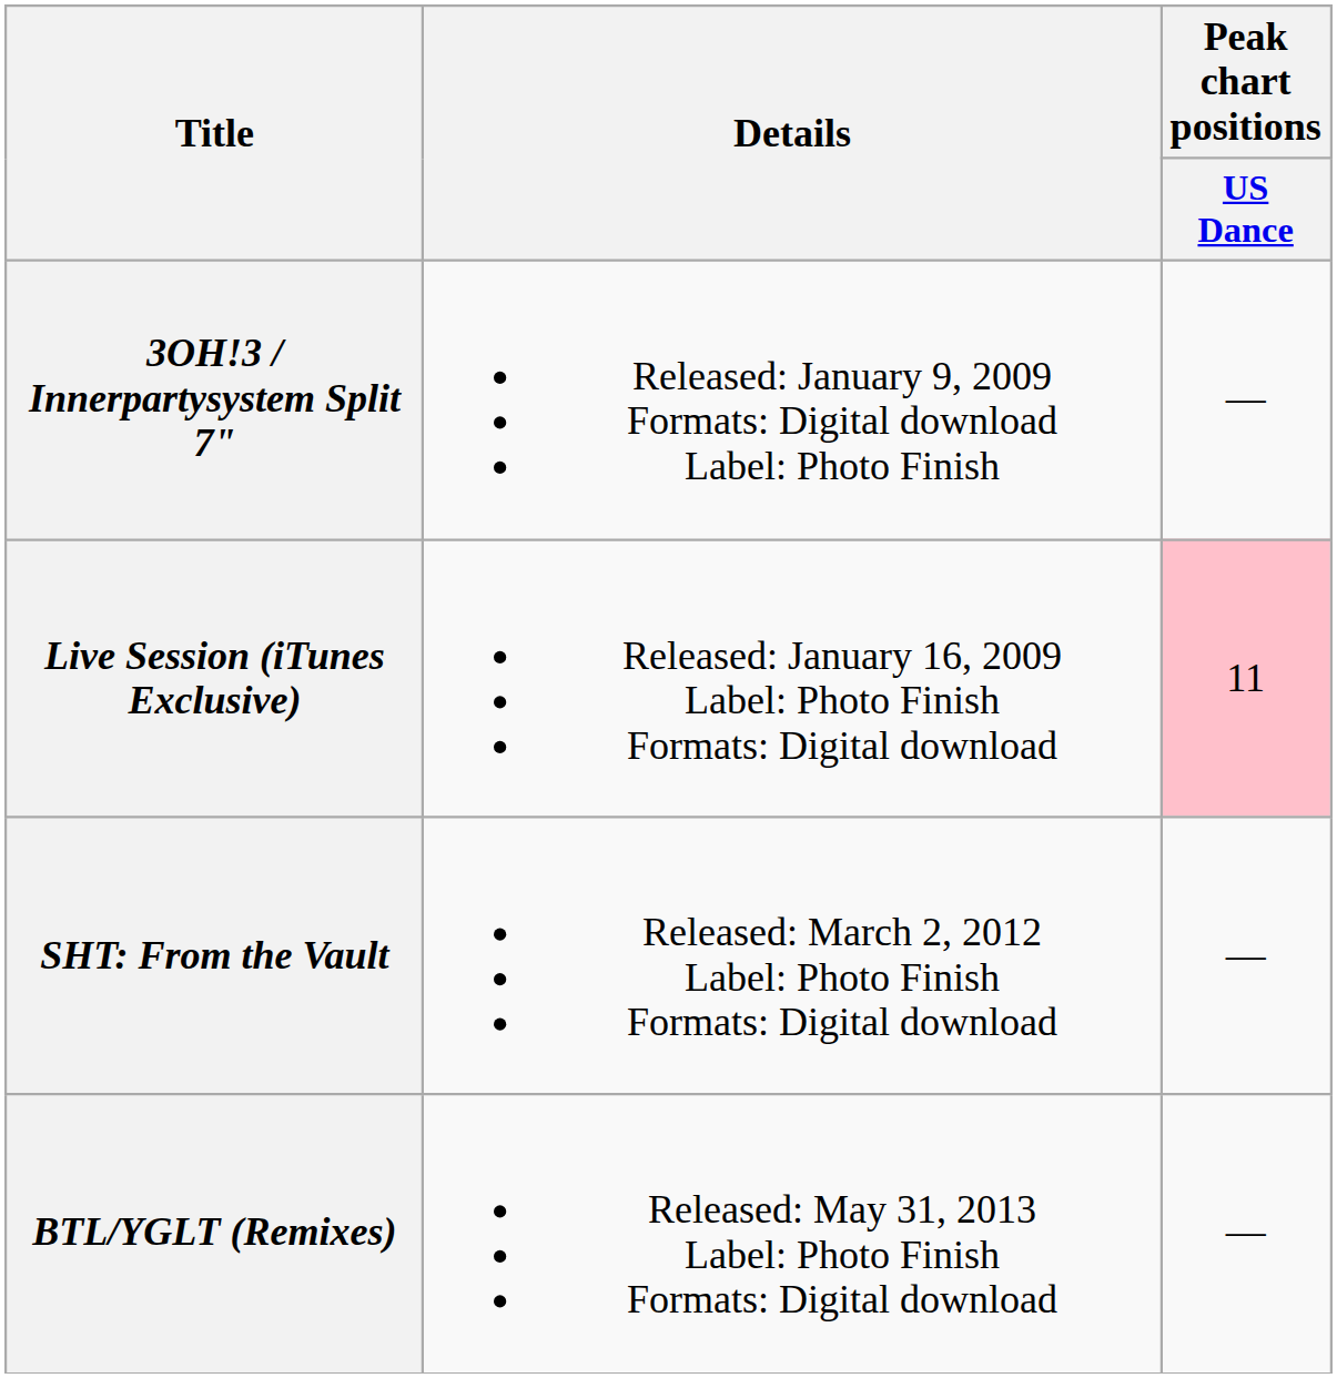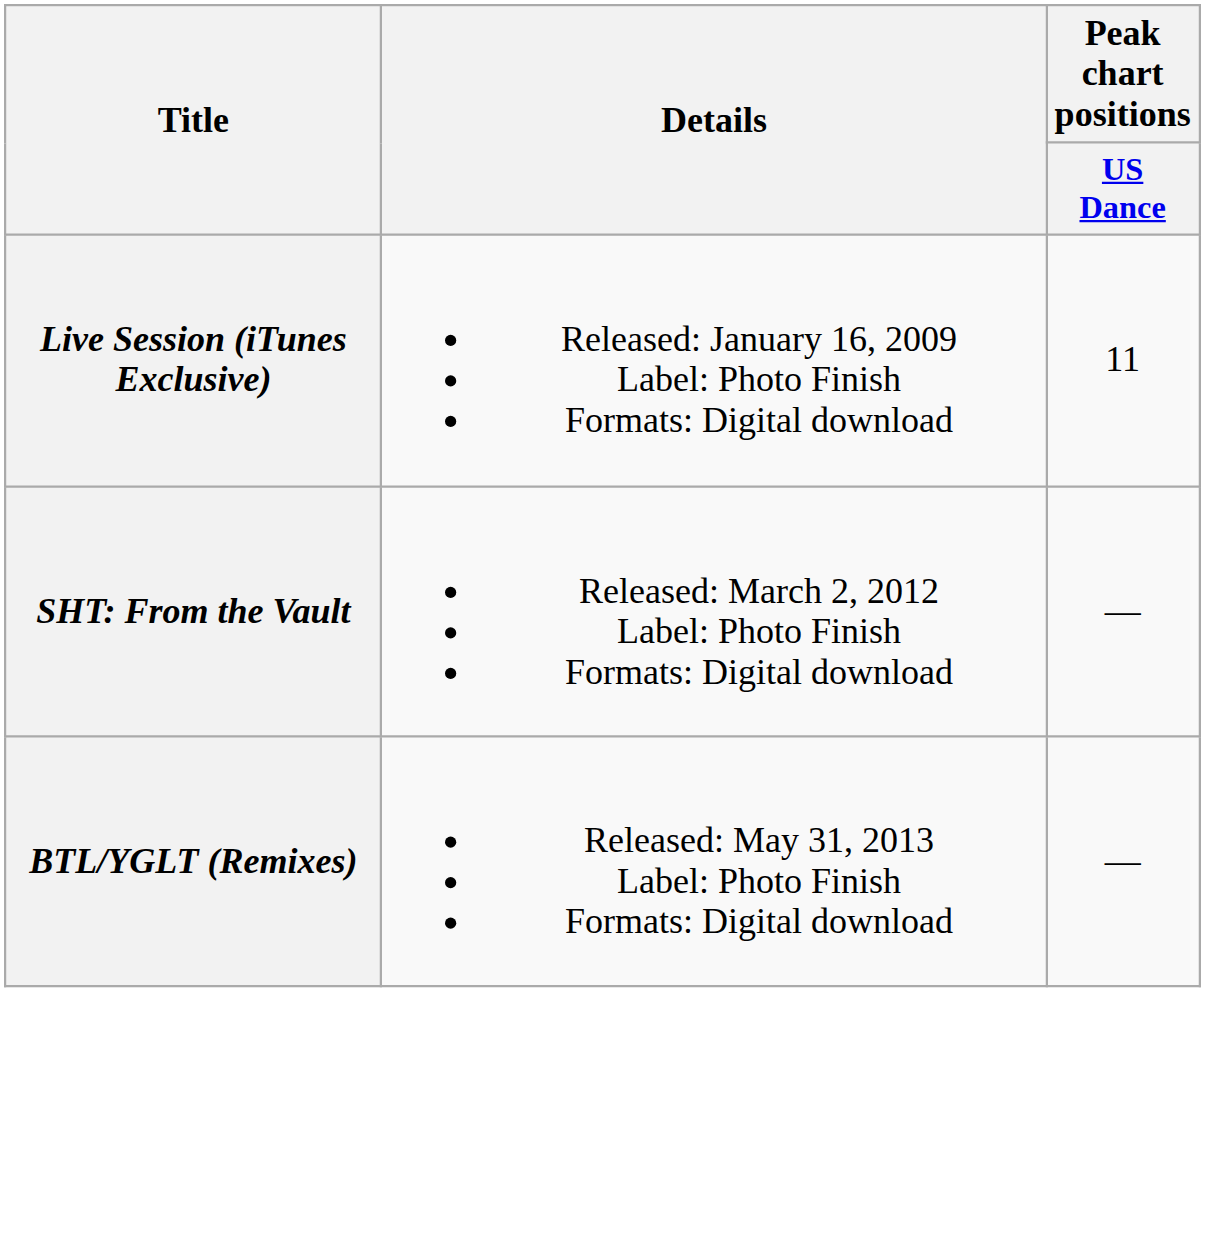 <table class="wikitable plainrowheaders" style="text-align:center;">
 <tr>
 <th scope="col" rowspan="2" style="width:10em;">Title</th>
 <th scope="col" rowspan="2" style="width:18em;">Details</th>
 <th scope="col" colspan="1">Peak chart positions</th>
 </tr>
 <tr>
 <th scope="col" style="width:2.5em;font-size:90%;"><a href='#'>US<br>Dance</a><br></th>
 </tr>
 <tr>
-<th scope="row"><em>3OH!3 / Innerpartysystem Split 7"</em></th>
-<td><br><ul><li>Released: January 9, 2009</li><li>Formats: Digital download</li><li>Label: Photo Finish</li></ul></td>
-<td>—</td>
-</tr>
-<tr>
 <th scope="row"><em>Live Session (iTunes Exclusive)</em></th>
 <td><br><ul><li>Released: January 16, 2009</li><li>Label: Photo Finish</li><li>Formats: Digital download</li></ul></td>
-<td style="background: pink;">11</td>
+<td>11</td>
 </tr>
 <tr>
 <th scope="row"><em>SHT: From the Vault</em></th>
 <td><br><ul><li>Released: March 2, 2012</li><li>Label: Photo Finish</li><li>Formats: Digital download</li></ul></td>
 <td>—</td>
 </tr>
 <tr>
 <th scope="row"><em>BTL/YGLT (Remixes)</em></th>
 <td><br><ul><li>Released: May 31, 2013</li><li>Label: Photo Finish</li><li>Formats: Digital download</li></ul></td>
 <td>—</td>
 </tr>
 </table>
